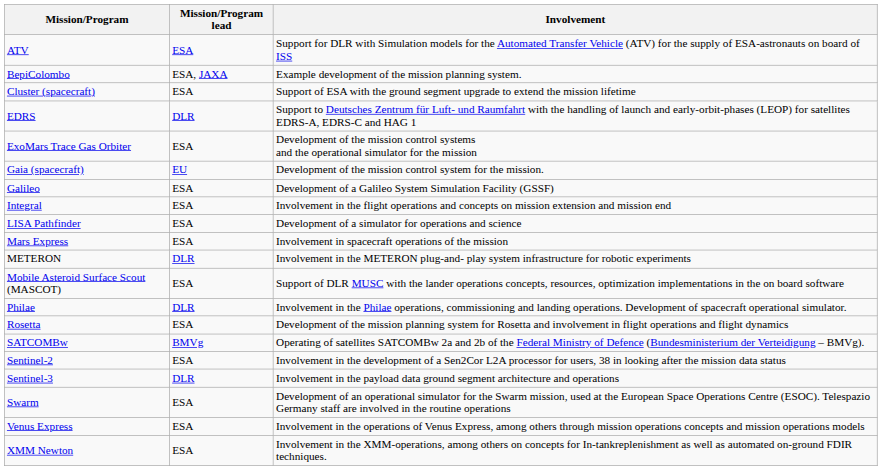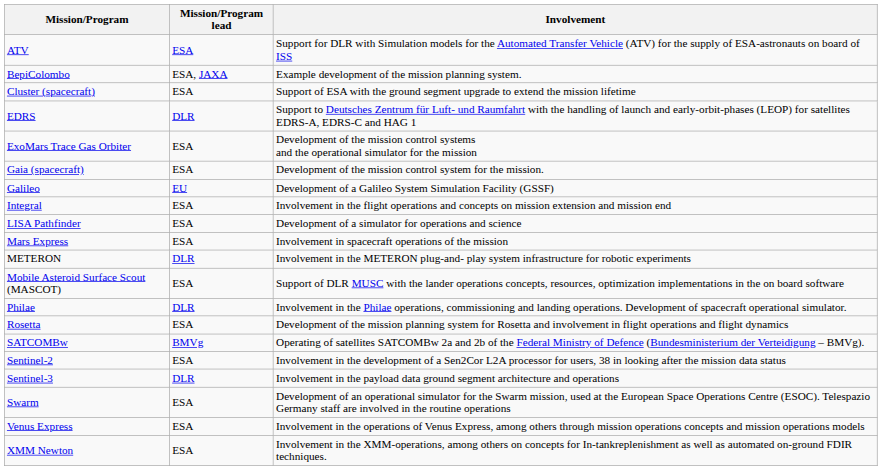 <table class="wikitable">
 <tr>
 <th>Mission/Program</th>
 <th>Mission/Program lead</th>
 <th>Involvement</th>
 </tr>
 <tr>
 <td><a href='#'>ATV</a></td>
 <td><a href='#'>ESA</a></td>
 <td>Support for DLR with Simulation models for the <a href='#'>Automated Transfer Vehicle</a> (ATV) for the supply of ESA-astronauts on board of <a href='#'>ISS</a></td>
 </tr>
 <tr>
 <td><a href='#'>BepiColombo</a></td>
 <td>ESA, <a href='#'>JAXA</a></td>
 <td>Example development of the mission planning system.</td>
 </tr>
 <tr>
 <td><a href='#'>Cluster (spacecraft)</a></td>
 <td>ESA</td>
 <td>Support of ESA with the ground segment upgrade to extend the mission lifetime</td>
 </tr>
 <tr>
 <td><a href='#'>EDRS</a></td>
 <td><a href='#'>DLR</a></td>
 <td>Support to <a href='#'>Deutsches Zentrum für Luft- und Raumfahrt</a> with the handling of launch and early-orbit-phases (LEOP) for satellites EDRS-A, EDRS-C and HAG 1 </td>
 </tr>
 <tr>
 <td><a href='#'>ExoMars Trace Gas Orbiter</a></td>
 <td>ESA</td>
 <td>Development of the mission control systems<br> and the operational simulator for the mission</td>
 </tr>
 <tr>
 <td><a href='#'>Gaia (spacecraft)</a></td>
-<td><a href='#'>EU</a></td>
+<td>ESA</td>
 <td>Development of the mission control system for the mission.<br></td>
 </tr>
 <tr>
 <td><a href='#'>Galileo</a></td>
-<td>ESA</td>
+<td><a href='#'>EU</a></td>
 <td>Development of a Galileo System Simulation Facility (GSSF)</td>
 </tr>
 <tr>
 <td><a href='#'>Integral</a></td>
 <td>ESA</td>
 <td>Involvement in the flight operations and concepts on mission extension and mission end</td>
 </tr>
 <tr>
 <td><a href='#'>LISA Pathfinder</a></td>
 <td>ESA</td>
 <td>Development of a simulator for operations and science </td>
 </tr>
 <tr>
 <td><a href='#'>Mars Express</a></td>
 <td>ESA</td>
 <td>Involvement in spacecraft operations of the mission </td>
 </tr>
 <tr>
 <td>METERON</td>
 <td><a href='#'>DLR</a></td>
 <td>Involvement in the METERON plug-and- play system infrastructure for robotic experiments</td>
 </tr>
 <tr>
 <td><a href='#'>Mobile Asteroid Surface Scout</a> (MASCOT)</td>
 <td>ESA</td>
 <td>Support of DLR <a href='#'>MUSC</a> with the lander operations concepts, resources, optimization implementations in the on board software</td>
 </tr>
 <tr>
 <td><a href='#'>Philae</a></td>
 <td><a href='#'>DLR</a></td>
 <td>Involvement in the <a href='#'>Philae</a> operations, commissioning and landing operations. Development of spacecraft operational simulator.</td>
 </tr>
 <tr>
 <td><a href='#'>Rosetta</a></td>
 <td>ESA</td>
 <td>Development of the mission planning system for Rosetta and involvement in flight operations and flight dynamics</td>
 </tr>
 <tr>
 <td><a href='#'>SATCOMBw</a></td>
 <td><a href='#'>BMVg</a></td>
 <td>Operating of satellites SATCOMBw 2a and 2b of the <a href='#'>Federal Ministry of Defence</a> (<a href='#'>Bundesministerium der Verteidigung</a> – BMVg).</td>
 </tr>
 <tr>
 <td><a href='#'>Sentinel-2</a></td>
 <td>ESA</td>
 <td>Involvement in the development of a Sen2Cor L2A processor for users, 38 in looking after the mission data status </td>
 </tr>
 <tr>
 <td><a href='#'>Sentinel-3</a></td>
 <td><a href='#'>DLR</a></td>
 <td>Involvement in the payload data ground segment architecture and operations </td>
 </tr>
 <tr>
 <td><a href='#'>Swarm</a></td>
 <td>ESA</td>
 <td>Development of an operational simulator for the Swarm mission, used at the European Space Operations Centre (ESOC). Telespazio Germany staff are involved in the routine operations </td>
 </tr>
 <tr>
 <td><a href='#'>Venus Express</a></td>
 <td>ESA</td>
 <td>Involvement in the operations of Venus Express, among others through mission operations concepts and mission operations models</td>
 </tr>
 <tr>
 <td><a href='#'>XMM Newton</a></td>
 <td>ESA</td>
 <td>Involvement in the XMM-operations, among others on concepts for In-tankreplenishment as well as automated on-ground FDIR techniques.</td>
 </tr>
 </table>
